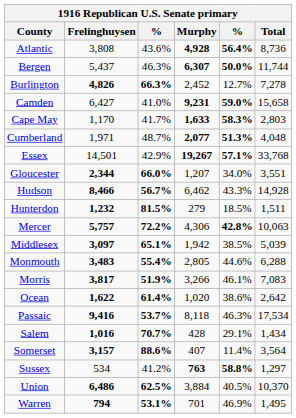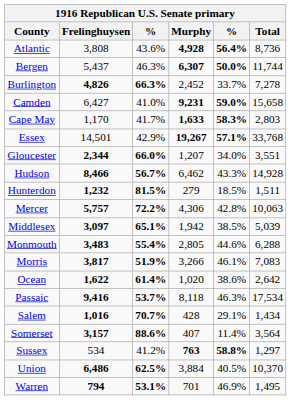 <table class="wikitable sortable" style="text-align:center">
 <tr>
 <th colspan="6">1916 Republican U.S. Senate primary</th>
 </tr>
 <tr>
 <th>County</th>
 <th>Frelinghuysen</th>
 <th>%</th>
 <th>Murphy</th>
 <th>%</th>
 <th>Total</th>
 </tr>
 <tr>
 <td align="center"><a href='#'>Atlantic</a></td>
 <td>3,808</td>
 <td>43.6%</td>
 <td><strong>4,928</strong></td>
 <td><strong>56.4%</strong></td>
 <td>8,736</td>
 </tr>
 <tr>
 <td align="center"><a href='#'>Bergen</a></td>
 <td>5,437</td>
 <td>46.3%</td>
 <td><strong>6,307</strong></td>
 <td><strong>50.0%</strong></td>
 <td>11,744</td>
 </tr>
 <tr>
 <td align="center"><a href='#'>Burlington</a></td>
 <td><strong>4,826</strong></td>
 <td><strong>66.3%</strong></td>
 <td>2,452</td>
-<td>12.7%</td>
+<td>33.7%</td>
 <td>7,278</td>
 </tr>
 <tr>
 <td align="center"><a href='#'>Camden</a></td>
 <td>6,427</td>
 <td>41.0%</td>
 <td><strong>9,231</strong></td>
 <td><strong>59.0%</strong></td>
 <td>15,658</td>
 </tr>
 <tr>
 <td align="center"><a href='#'>Cape May</a></td>
 <td>1,170</td>
 <td>41.7%</td>
 <td><strong>1,633</strong></td>
 <td><strong>58.3%</strong></td>
 <td>2,803</td>
-</tr>
-<tr>
-<td align="center"><a href='#'>Cumberland</a></td>
-<td>1,971</td>
-<td>48.7%</td>
-<td><strong>2,077</strong></td>
-<td><strong>51.3%</strong></td>
-<td>4,048</td>
 </tr>
 <tr>
 <td align="center"><a href='#'>Essex</a></td>
 <td>14,501</td>
 <td>42.9%</td>
 <td><strong>19,267</strong></td>
 <td><strong>57.1%</strong></td>
 <td>33,768</td>
 </tr>
 <tr>
 <td align="center"><a href='#'>Gloucester</a></td>
 <td><strong>2,344</strong></td>
 <td><strong>66.0%</strong></td>
 <td>1,207</td>
 <td>34.0%</td>
 <td>3,551</td>
 </tr>
 <tr>
 <td align="center"><a href='#'>Hudson</a></td>
 <td><strong>8,466</strong></td>
 <td><strong>56.7%</strong></td>
 <td>6,462</td>
 <td>43.3%</td>
 <td>14,928</td>
 </tr>
 <tr>
 <td align="center"><a href='#'>Hunterdon</a></td>
 <td><strong>1,232</strong></td>
 <td><strong>81.5%</strong></td>
 <td>279</td>
 <td>18.5%</td>
 <td>1,511</td>
 </tr>
 <tr>
 <td align="center"><a href='#'>Mercer</a></td>
 <td><strong>5,757</strong></td>
 <td><strong>72.2%</strong></td>
 <td>4,306</td>
-<td><strong>42.8%</strong></td>
+<td>42.8%</td>
 <td>10,063</td>
 </tr>
 <tr>
 <td align="center"><a href='#'>Middlesex</a></td>
 <td><strong>3,097</strong></td>
 <td><strong>65.1%</strong></td>
 <td>1,942</td>
 <td>38.5%</td>
 <td>5,039</td>
 </tr>
 <tr>
 <td align="center"><a href='#'>Monmouth</a></td>
 <td><strong>3,483</strong></td>
 <td><strong>55.4%</strong></td>
 <td>2,805</td>
 <td>44.6%</td>
 <td>6,288</td>
 </tr>
 <tr>
 <td align="center"><a href='#'>Morris</a></td>
 <td><strong>3,817</strong></td>
 <td><strong>51.9%</strong></td>
 <td>3,266</td>
 <td>46.1%</td>
 <td>7,083</td>
 </tr>
 <tr>
 <td align="center"><a href='#'>Ocean</a></td>
 <td><strong>1,622</strong></td>
 <td><strong>61.4%</strong></td>
 <td>1,020</td>
 <td>38.6%</td>
 <td>2,642</td>
 </tr>
 <tr>
 <td align="center"><a href='#'>Passaic</a></td>
 <td><strong>9,416</strong></td>
 <td><strong>53.7%</strong></td>
 <td>8,118</td>
 <td>46.3%</td>
 <td>17,534</td>
 </tr>
 <tr>
 <td align="center"><a href='#'>Salem</a></td>
 <td><strong>1,016</strong></td>
 <td><strong>70.7%</strong></td>
 <td>428</td>
 <td>29.1%</td>
 <td>1,434</td>
 </tr>
 <tr>
 <td align="center"><a href='#'>Somerset</a></td>
 <td><strong>3,157</strong></td>
 <td><strong>88.6%</strong></td>
 <td>407</td>
 <td>11.4%</td>
 <td>3,564</td>
 </tr>
 <tr>
 <td align="center"><a href='#'>Sussex</a></td>
 <td>534</td>
 <td>41.2%</td>
 <td><strong>763</strong></td>
 <td><strong>58.8%</strong></td>
 <td>1,297</td>
 </tr>
 <tr>
 <td align="center"><a href='#'>Union</a></td>
 <td><strong>6,486</strong></td>
 <td><strong>62.5%</strong></td>
 <td>3,884</td>
 <td>40.5%</td>
 <td>10,370</td>
 </tr>
 <tr>
 <td align="center"><a href='#'>Warren</a></td>
 <td><strong>794</strong></td>
 <td><strong>53.1%</strong></td>
 <td>701</td>
 <td>46.9%</td>
 <td>1,495</td>
 </tr>
 </table>
